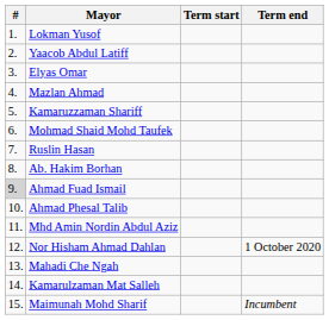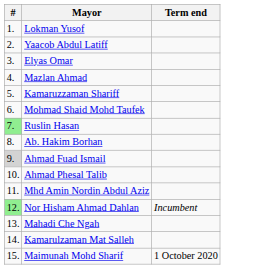 <table class="wikitable">
 <tr>
 <th>#</th>
 <th>Mayor</th>
-<th>Term start</th>
 <th>Term end</th>
 </tr>
 <tr>
 <td>1.</td>
 <td><a href='#'>Lokman Yusof</a></td>
 <td></td>
-<td></td>
 </tr>
 <tr>
 <td>2.</td>
 <td><a href='#'>Yaacob Abdul Latiff</a></td>
-<td></td>
 <td></td>
 </tr>
 <tr>
 <td>3.</td>
 <td><a href='#'>Elyas Omar</a></td>
 <td></td>
-<td></td>
 </tr>
 <tr>
 <td>4.</td>
 <td><a href='#'>Mazlan Ahmad</a></td>
-<td></td>
 <td></td>
 </tr>
 <tr>
 <td>5.</td>
 <td><a href='#'>Kamaruzzaman Shariff</a></td>
 <td></td>
-<td></td>
 </tr>
 <tr>
 <td>6.</td>
 <td><a href='#'>Mohmad Shaid Mohd Taufek</a></td>
 <td></td>
-<td></td>
 </tr>
 <tr>
-<td>7.</td>
+<td style="background: lightgreen;">7.</td>
 <td><a href='#'>Ruslin Hasan</a></td>
-<td></td>
 <td></td>
 </tr>
 <tr>
 <td>8.</td>
 <td><a href='#'>Ab. Hakim Borhan</a></td>
 <td></td>
-<td></td>
 </tr>
 <tr>
 <td style="background: lightgrey;">9.</td>
 <td><a href='#'>Ahmad Fuad Ismail</a></td>
-<td></td>
 <td></td>
 </tr>
 <tr>
 <td>10.</td>
 <td><a href='#'>Ahmad Phesal Talib</a></td>
 <td></td>
-<td></td>
 </tr>
 <tr>
 <td>11.</td>
 <td><a href='#'>Mhd Amin Nordin Abdul Aziz</a></td>
 <td></td>
-<td></td>
 </tr>
 <tr>
-<td>12.</td>
+<td style="background: lightgreen;">12.</td>
 <td><a href='#'>Nor Hisham Ahmad Dahlan</a></td>
-<td></td>
-<td>1 October 2020</td>
+<td><em>Incumbent</em></td>
 </tr>
 <tr>
 <td>13.</td>
 <td><a href='#'>Mahadi Che Ngah</a></td>
-<td></td>
 <td></td>
 </tr>
 <tr>
 <td>14.</td>
 <td><a href='#'>Kamarulzaman Mat Salleh</a></td>
 <td></td>
-<td></td>
 </tr>
 <tr>
 <td>15.</td>
 <td><a href='#'>Maimunah Mohd Sharif</a></td>
-<td></td>
-<td><em>Incumbent</em></td>
+<td>1 October 2020</td>
 </tr>
 </table>
